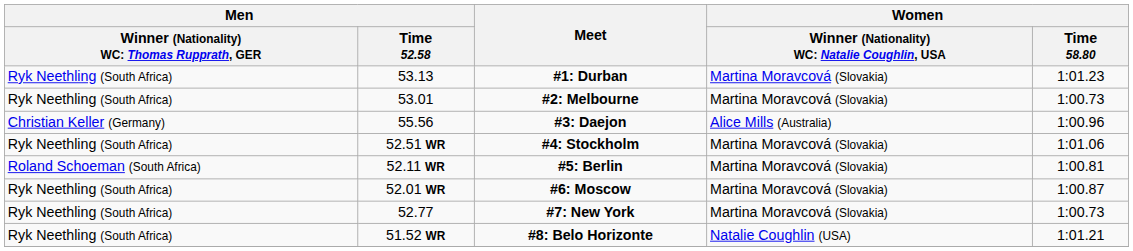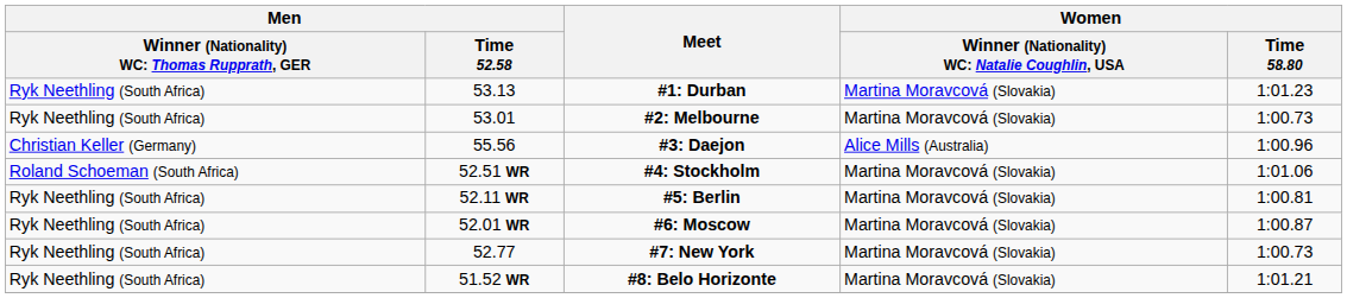 <table class=wikitable width=100%>
 <tr>
 <th colspan="2">Men</th>
 <th rowspan="2">Meet</th>
 <th colspan="2">Women</th>
 </tr>
 <tr>
 <th>Winner <small>(Nationality)<br>WC: <em><a href='#'>Thomas Rupprath</a></em>, GER</small></th>
 <th>Time<br><small><em>52.58</em></small></th>
 <th>Winner <small>(Nationality)<br>WC: <em><a href='#'>Natalie Coughlin</a></em>, USA</small></th>
 <th>Time<br><small><em>58.80</em></small></th>
 </tr>
 <tr>
 <td> <a href='#'>Ryk Neethling</a> <small>(South Africa)</small></td>
 <td align=center>53.13</td>
 <td align=center><strong>#1: Durban</strong></td>
 <td> <a href='#'>Martina Moravcová</a> <small>(Slovakia)</small></td>
 <td align=center>1:01.23</td>
 </tr>
 <tr>
 <td> Ryk Neethling <small>(South Africa)</small></td>
 <td align=center>53.01</td>
 <td align=center><strong>#2: Melbourne</strong></td>
 <td> Martina Moravcová <small>(Slovakia)</small></td>
 <td align=center>1:00.73</td>
 </tr>
 <tr>
 <td> <a href='#'>Christian Keller</a> <small>(Germany)</small></td>
 <td align=center>55.56</td>
 <td align=center><strong>#3: Daejon</strong></td>
 <td> <a href='#'>Alice Mills</a> <small>(Australia)</small></td>
 <td align=center>1:00.96</td>
 </tr>
 <tr>
-<td> Ryk Neethling <small>(South Africa)</small></td>
+<td> <a href='#'>Roland Schoeman</a> <small>(South Africa)</small></td>
 <td align=center>52.51 <small><strong>WR</strong></small></td>
 <td align=center><strong>#4: Stockholm</strong></td>
 <td> Martina Moravcová <small>(Slovakia)</small></td>
 <td align=center>1:01.06</td>
 </tr>
 <tr>
-<td> <a href='#'>Roland Schoeman</a> <small>(South Africa)</small></td>
+<td> Ryk Neethling <small>(South Africa)</small></td>
 <td align=center>52.11 <small><strong>WR</strong></small></td>
 <td align=center><strong>#5: Berlin</strong></td>
 <td> Martina Moravcová <small>(Slovakia)</small></td>
 <td align=center>1:00.81</td>
 </tr>
 <tr>
 <td> Ryk Neethling <small>(South Africa)</small></td>
 <td align=center>52.01 <small><strong>WR</strong></small></td>
 <td align=center><strong>#6: Moscow</strong></td>
 <td> Martina Moravcová <small>(Slovakia)</small></td>
 <td align=center>1:00.87</td>
 </tr>
 <tr>
 <td> Ryk Neethling <small>(South Africa)</small></td>
 <td align=center>52.77</td>
 <td align=center><strong>#7: New York</strong></td>
 <td> Martina Moravcová <small>(Slovakia)</small></td>
 <td align=center>1:00.73</td>
 </tr>
 <tr>
 <td> Ryk Neethling <small>(South Africa)</small></td>
 <td align=center>51.52 <small><strong>WR</strong></small></td>
 <td align=center><strong>#8: Belo Horizonte</strong></td>
-<td> <a href='#'>Natalie Coughlin</a> <small>(USA)</small></td>
+<td> Martina Moravcová <small>(Slovakia)</small></td>
 <td align=center>1:01.21</td>
 </tr>
 <tr>
 </tr>
 </table>
